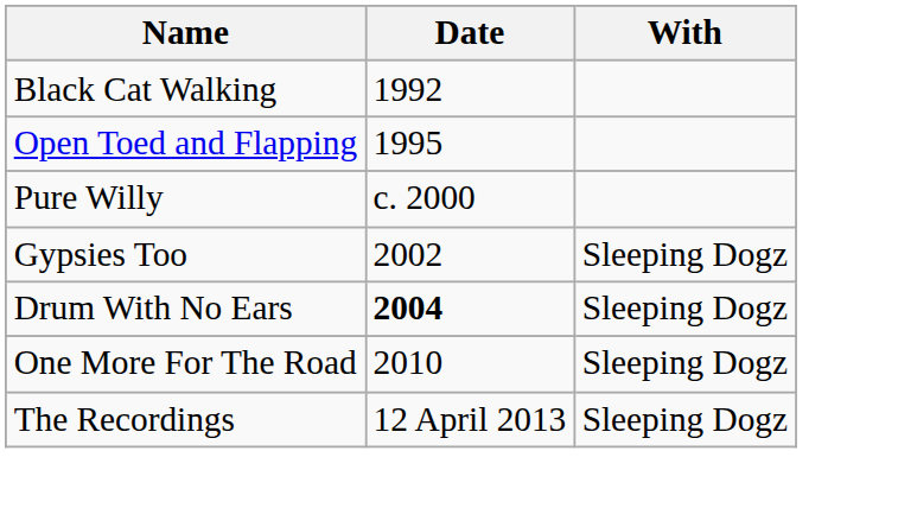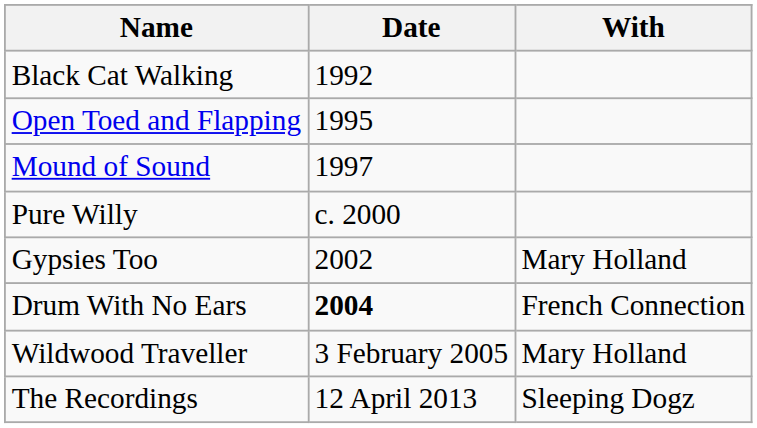 <table class="wikitable">
 <tr>
 <th>Name</th>
 <th>Date</th>
 <th>With</th>
 </tr>
 <tr>
 <td>Black Cat Walking</td>
 <td>1992</td>
 <td></td>
 </tr>
 <tr>
 <td><a href='#'>Open Toed and Flapping</a></td>
 <td>1995</td>
 <td></td>
 </tr>
 <tr>
+<td><a href='#'>Mound of Sound</a></td>
+<td>1997</td>
+<td></td>
+</tr>
+<tr>
 <td>Pure Willy</td>
 <td>c. 2000</td>
 <td></td>
 </tr>
 <tr>
 <td>Gypsies Too</td>
 <td>2002</td>
-<td>Sleeping Dogz</td>
+<td>Mary Holland</td>
 </tr>
 <tr>
 <td>Drum With No Ears</td>
 <td><strong>2004</strong></td>
-<td>Sleeping Dogz</td>
+<td>French Connection</td>
 </tr>
 <tr>
-<td>One More For The Road</td>
-<td>2010</td>
-<td>Sleeping Dogz</td>
+<td>Wildwood Traveller</td>
+<td>3 February 2005</td>
+<td>Mary Holland</td>
 </tr>
 <tr>
 <td>The Recordings</td>
 <td>12 April 2013</td>
 <td>Sleeping Dogz</td>
 </tr>
 </table>
